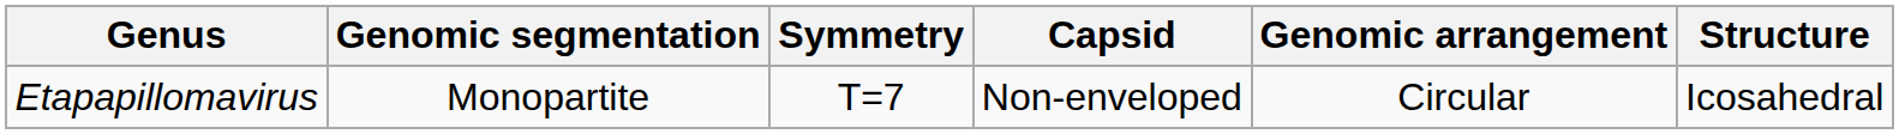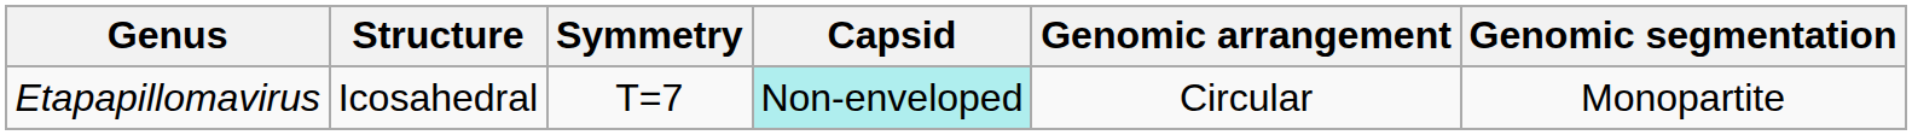 <table class="wikitable sortable" style="text-align:center">
 <tr>
 <th>Genus</th>
-<th>Genomic segmentation</th>
+<th>Structure</th>
 <th>Symmetry</th>
 <th>Capsid</th>
 <th>Genomic arrangement</th>
-<th>Structure</th>
+<th>Genomic segmentation</th>
 </tr>
 <tr>
 <td><em>Etapapillomavirus</em></td>
+<td>Icosahedral</td>
+<td>T=7</td>
+<td style="background: paleturquoise;">Non-enveloped</td>
+<td>Circular</td>
 <td>Monopartite</td>
-<td>T=7</td>
-<td>Non-enveloped</td>
-<td>Circular</td>
-<td>Icosahedral</td>
 </tr>
 </table>
